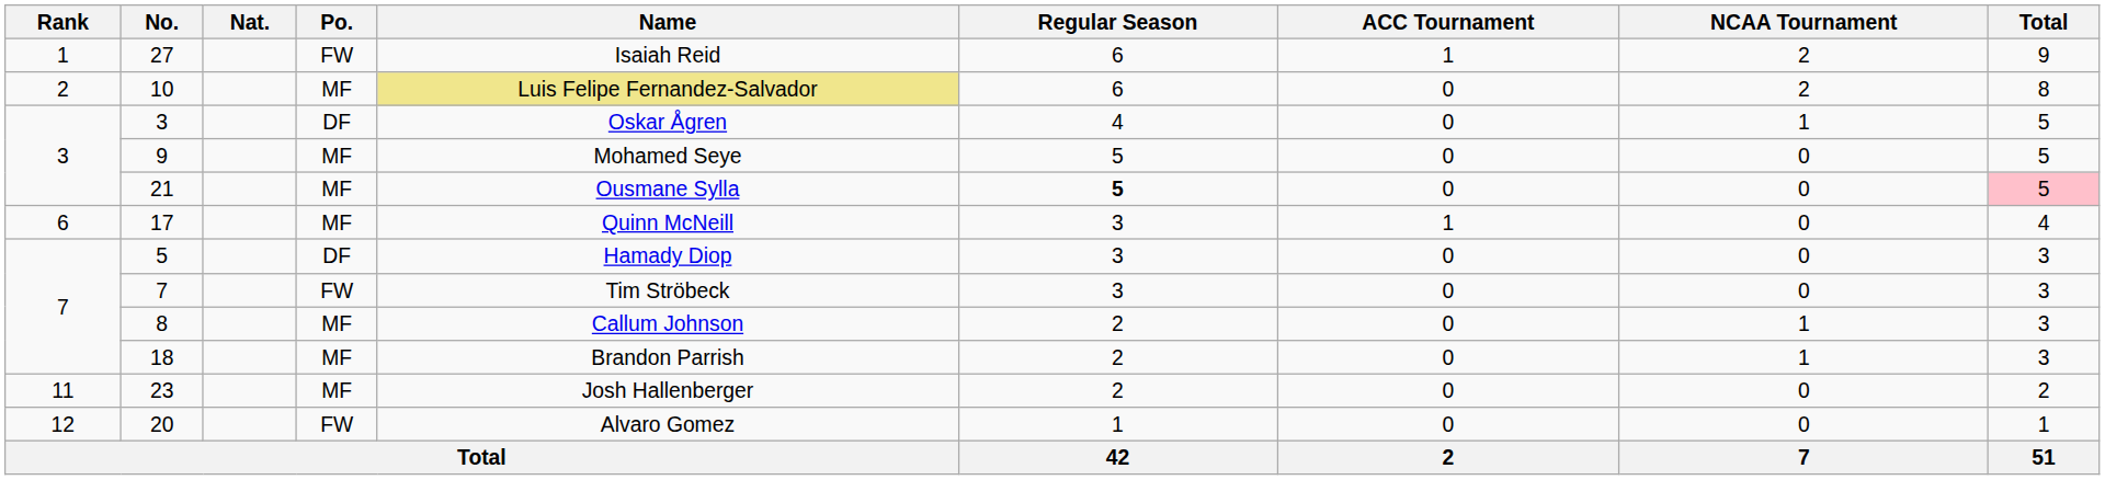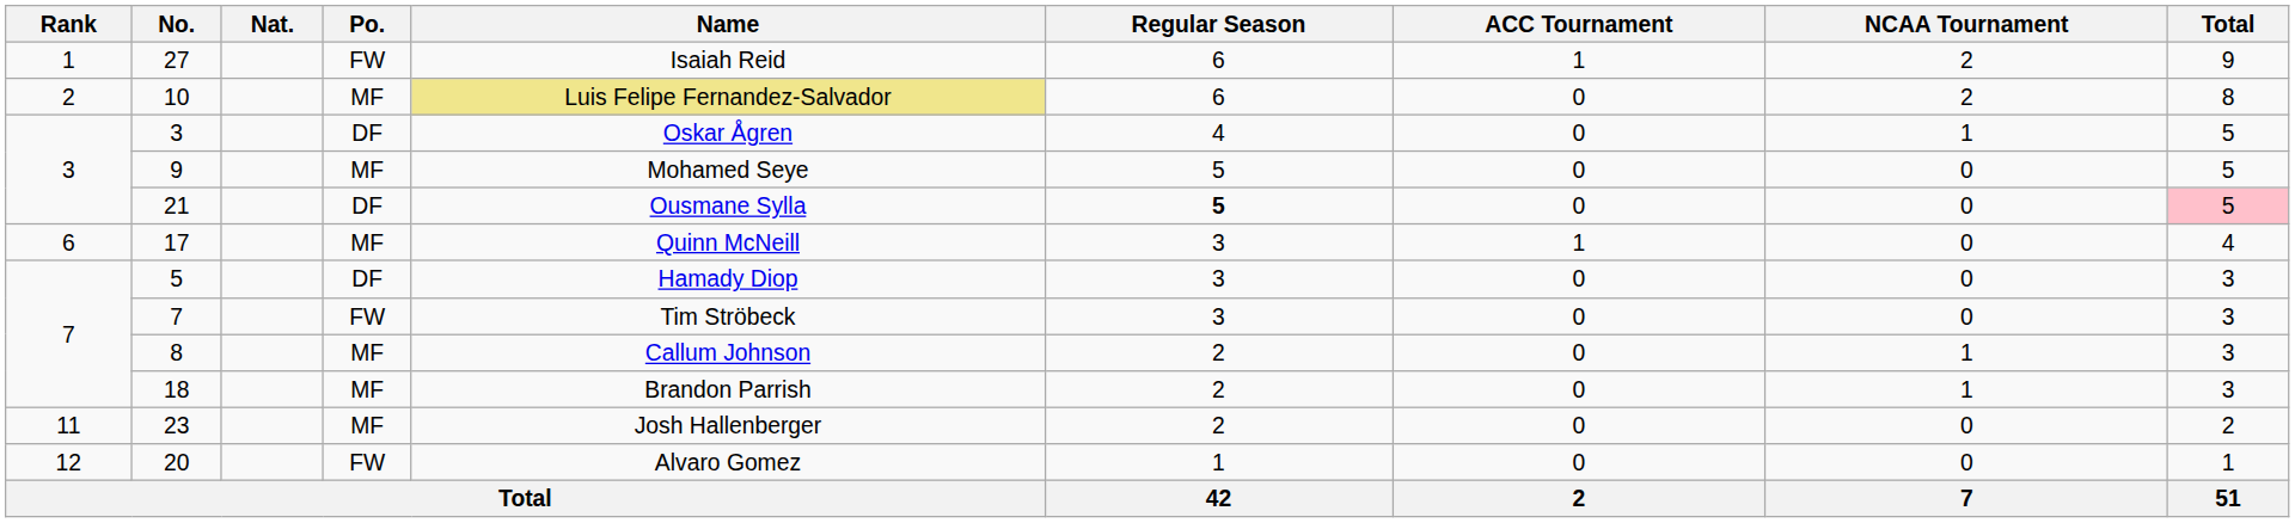 <table class="wikitable" style="text-align:center; font-size:95%; width:95%;">
 <tr>
 <th>Rank</th>
 <th>No.</th>
 <th>Nat.</th>
 <th>Po.</th>
 <th>Name</th>
 <th>Regular Season</th>
 <th>ACC Tournament</th>
 <th>NCAA Tournament</th>
 <th>Total</th>
 </tr>
 <tr>
 <td>1</td>
 <td>27</td>
 <td></td>
 <td>FW</td>
 <td>Isaiah Reid</td>
 <td>6</td>
 <td>1</td>
 <td>2</td>
 <td>9</td>
 </tr>
 <tr>
 <td>2</td>
 <td>10</td>
 <td></td>
 <td>MF</td>
 <td style="background: khaki;">Luis Felipe Fernandez-Salvador</td>
 <td>6</td>
 <td>0</td>
 <td>2</td>
 <td>8</td>
 </tr>
 <tr>
 <td rowspan=3>3</td>
 <td>3</td>
 <td></td>
 <td>DF</td>
 <td><a href='#'>Oskar Ågren</a></td>
 <td>4</td>
 <td>0</td>
 <td>1</td>
 <td>5</td>
 </tr>
 <tr>
 <td>9</td>
 <td></td>
 <td>MF</td>
 <td>Mohamed Seye</td>
 <td>5</td>
 <td>0</td>
 <td>0</td>
 <td>5</td>
 </tr>
 <tr>
 <td>21</td>
 <td></td>
-<td>MF</td>
+<td>DF</td>
 <td><a href='#'>Ousmane Sylla</a></td>
 <td><strong>5</strong></td>
 <td>0</td>
 <td>0</td>
 <td style="background: pink;">5</td>
 </tr>
 <tr>
 <td>6</td>
 <td>17</td>
 <td></td>
 <td>MF</td>
 <td><a href='#'>Quinn McNeill</a></td>
 <td>3</td>
 <td>1</td>
 <td>0</td>
 <td>4</td>
 </tr>
 <tr>
 <td rowspan=4>7</td>
 <td>5</td>
 <td></td>
 <td>DF</td>
 <td><a href='#'>Hamady Diop</a></td>
 <td>3</td>
 <td>0</td>
 <td>0</td>
 <td>3</td>
 </tr>
 <tr>
 <td>7</td>
 <td></td>
 <td>FW</td>
 <td>Tim Ströbeck</td>
 <td>3</td>
 <td>0</td>
 <td>0</td>
 <td>3</td>
 </tr>
 <tr>
 <td>8</td>
 <td></td>
 <td>MF</td>
 <td><a href='#'>Callum Johnson</a></td>
 <td>2</td>
 <td>0</td>
 <td>1</td>
 <td>3</td>
 </tr>
 <tr>
 <td>18</td>
 <td></td>
 <td>MF</td>
 <td>Brandon Parrish</td>
 <td>2</td>
 <td>0</td>
 <td>1</td>
 <td>3</td>
 </tr>
 <tr>
 <td>11</td>
 <td>23</td>
 <td></td>
 <td>MF</td>
 <td>Josh Hallenberger</td>
 <td>2</td>
 <td>0</td>
 <td>0</td>
 <td>2</td>
 </tr>
 <tr>
 <td>12</td>
 <td>20</td>
 <td></td>
 <td>FW</td>
 <td>Alvaro Gomez</td>
 <td>1</td>
 <td>0</td>
 <td>0</td>
 <td>1</td>
 </tr>
 <tr>
 <th colspan=5>Total</th>
 <th>42</th>
 <th>2</th>
 <th>7</th>
 <th>51</th>
 </tr>
 </table>
